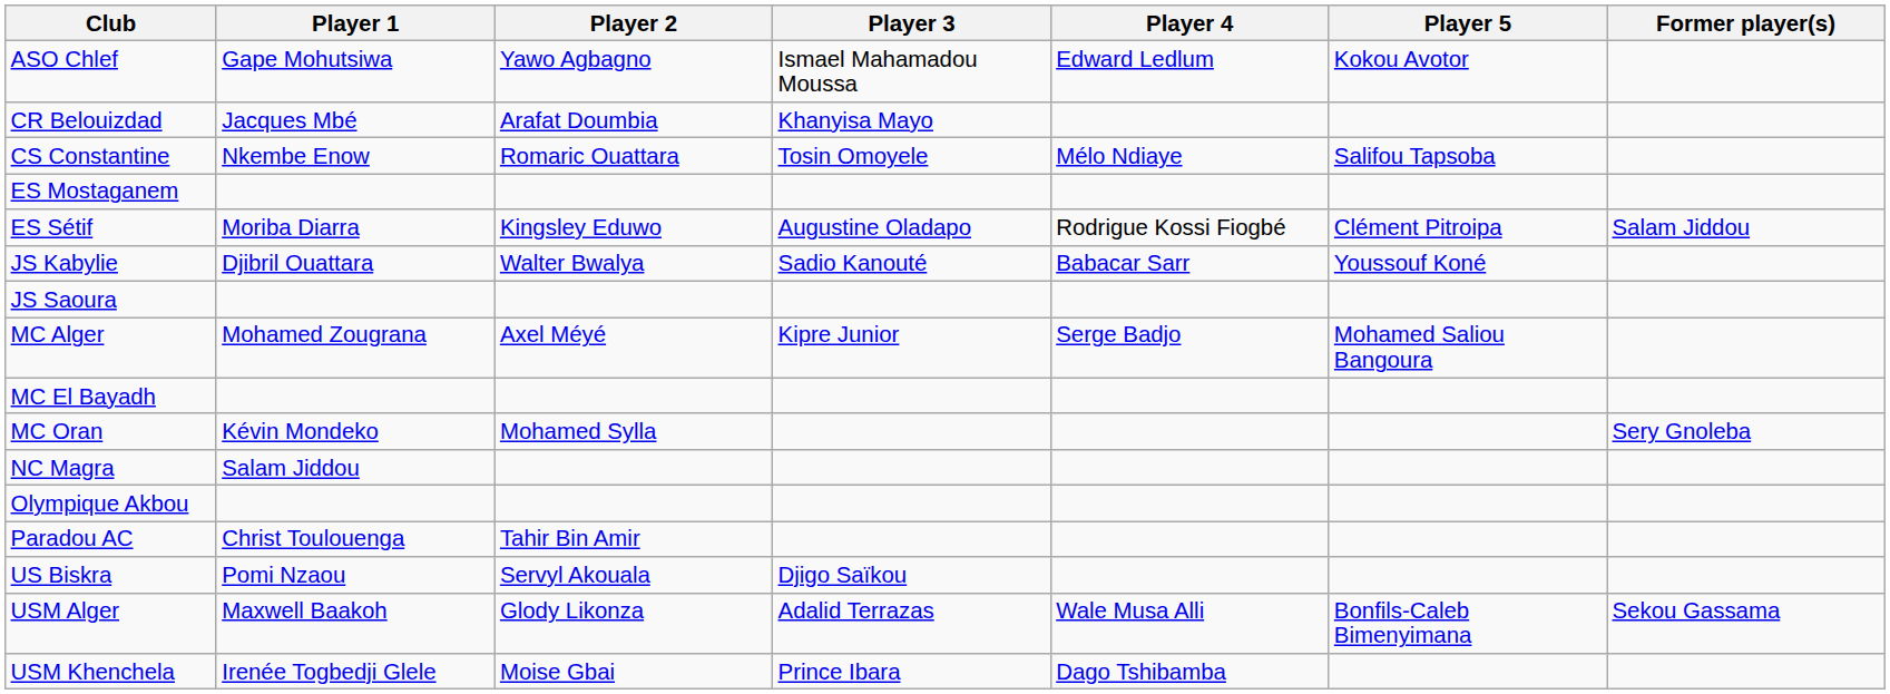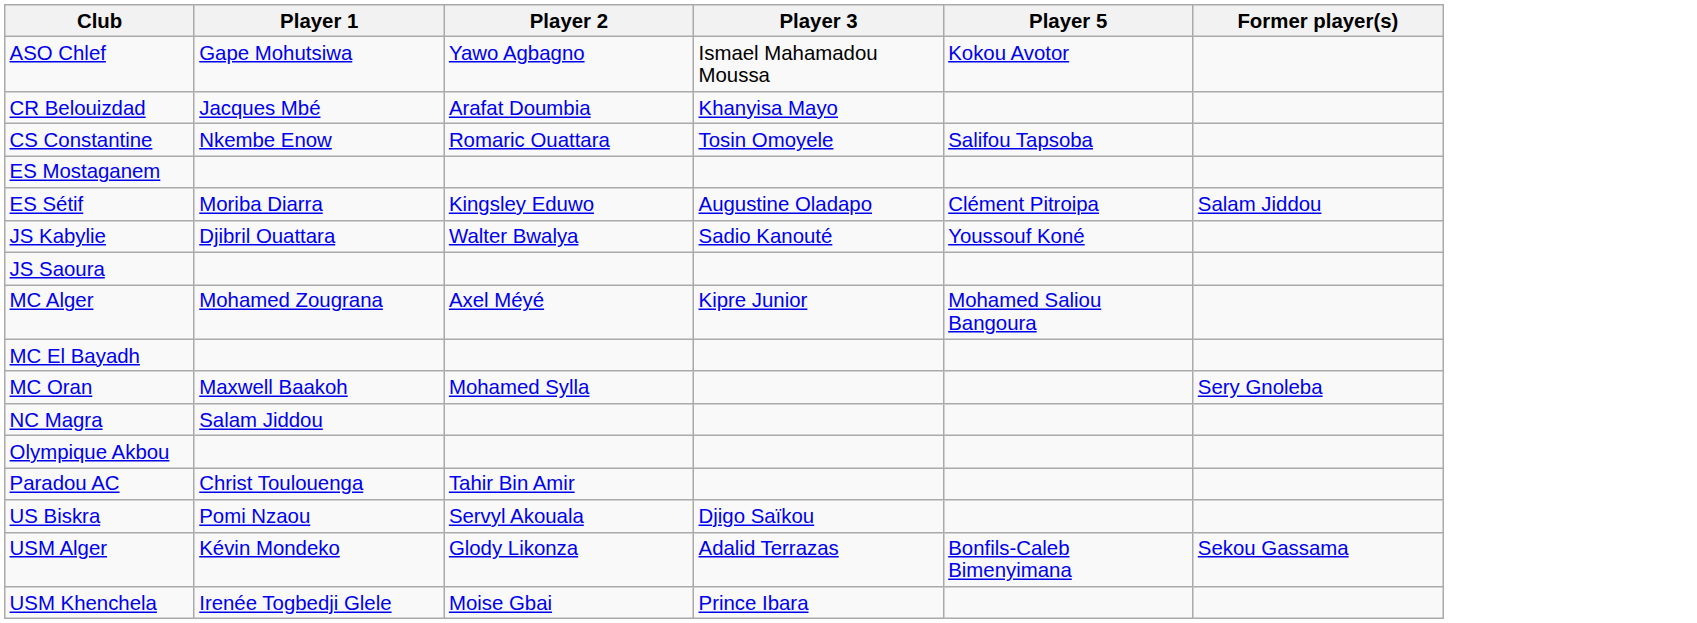 <table class="wikitable" style="text-align: left; font-size:85%">
 <tr>
 <th width="120">Club</th>
 <th width="160">Player 1</th>
 <th width="160">Player 2</th>
 <th width="160">Player 3</th>
-<th width="160">Player 4</th>
 <th width="160">Player 5</th>
 <th width="160">Former player(s)</th>
 </tr>
 <tr style="vertical-align:top;">
 <td><a href='#'>ASO Chlef</a></td>
 <td> <a href='#'>Gape Mohutsiwa</a></td>
 <td> <a href='#'>Yawo Agbagno</a></td>
 <td> Ismael Mahamadou Moussa</td>
-<td> <a href='#'>Edward Ledlum</a></td>
 <td> <a href='#'>Kokou Avotor</a></td>
 <td></td>
 </tr>
 <tr style="vertical-align:top;">
 <td><a href='#'>CR Belouizdad</a></td>
 <td> <a href='#'>Jacques Mbé</a></td>
 <td> <a href='#'>Arafat Doumbia</a></td>
 <td> <a href='#'>Khanyisa Mayo</a></td>
 <td></td>
 <td></td>
-<td></td>
 </tr>
 <tr style="vertical-align:top;">
 <td><a href='#'>CS Constantine</a></td>
 <td> <a href='#'>Nkembe Enow</a></td>
 <td> <a href='#'>Romaric Ouattara</a></td>
 <td> <a href='#'>Tosin Omoyele</a></td>
-<td> <a href='#'>Mélo Ndiaye</a></td>
 <td> <a href='#'>Salifou Tapsoba</a></td>
 <td></td>
 </tr>
 <tr style="vertical-align:top;">
 <td><a href='#'>ES Mostaganem</a></td>
-<td></td>
 <td></td>
 <td></td>
 <td></td>
 <td></td>
 <td></td>
 </tr>
 <tr style="vertical-align:top;">
 <td><a href='#'>ES Sétif</a></td>
 <td> <a href='#'>Moriba Diarra</a></td>
 <td> <a href='#'>Kingsley Eduwo</a></td>
 <td> <a href='#'>Augustine Oladapo</a></td>
-<td> Rodrigue Kossi Fiogbé</td>
 <td> <a href='#'>Clément Pitroipa</a></td>
 <td> <a href='#'>Salam Jiddou</a></td>
 </tr>
 <tr style="vertical-align:top;">
 <td><a href='#'>JS Kabylie</a></td>
 <td> <a href='#'>Djibril Ouattara</a></td>
 <td> <a href='#'>Walter Bwalya</a></td>
 <td> <a href='#'>Sadio Kanouté</a></td>
-<td> <a href='#'>Babacar Sarr</a></td>
 <td> <a href='#'>Youssouf Koné</a></td>
 <td></td>
 </tr>
 <tr style="vertical-align:top;">
 <td><a href='#'>JS Saoura</a></td>
-<td></td>
 <td></td>
 <td></td>
 <td></td>
 <td></td>
 <td></td>
 </tr>
 <tr style="vertical-align:top;">
 <td><a href='#'>MC Alger</a></td>
 <td> <a href='#'>Mohamed Zougrana</a></td>
 <td> <a href='#'>Axel Méyé</a></td>
 <td> <a href='#'>Kipre Junior</a></td>
-<td> <a href='#'>Serge Badjo</a></td>
 <td> <a href='#'>Mohamed Saliou Bangoura</a></td>
 <td></td>
 </tr>
 <tr style="vertical-align:top;">
 <td><a href='#'>MC El Bayadh</a></td>
 <td></td>
 <td></td>
 <td></td>
 <td></td>
 <td></td>
-<td></td>
 </tr>
 <tr style="vertical-align:top;">
 <td><a href='#'>MC Oran</a></td>
-<td> <a href='#'>Kévin Mondeko</a></td>
+<td> <a href='#'>Maxwell Baakoh</a></td>
 <td> <a href='#'>Mohamed Sylla</a></td>
-<td></td>
 <td></td>
 <td></td>
 <td> <a href='#'>Sery Gnoleba</a></td>
 </tr>
 <tr style="vertical-align:top;">
 <td><a href='#'>NC Magra</a></td>
 <td> <a href='#'>Salam Jiddou</a></td>
 <td></td>
 <td></td>
 <td></td>
 <td></td>
-<td></td>
 </tr>
 <tr style="vertical-align:top;">
 <td><a href='#'>Olympique Akbou</a></td>
-<td></td>
 <td></td>
 <td></td>
 <td></td>
 <td></td>
 <td></td>
 </tr>
 <tr style="vertical-align:top;">
 <td><a href='#'>Paradou AC</a></td>
 <td> <a href='#'>Christ Toulouenga</a></td>
 <td> <a href='#'>Tahir Bin Amir</a></td>
 <td></td>
 <td></td>
 <td></td>
-<td></td>
 </tr>
 <tr style="vertical-align:top;">
 <td><a href='#'>US Biskra</a></td>
 <td> <a href='#'>Pomi Nzaou</a></td>
 <td> <a href='#'>Servyl Akouala</a></td>
 <td> <a href='#'>Djigo Saïkou</a></td>
 <td></td>
 <td></td>
-<td></td>
 </tr>
 <tr style="vertical-align:top;">
 <td><a href='#'>USM Alger</a></td>
-<td> <a href='#'>Maxwell Baakoh</a></td>
+<td> <a href='#'>Kévin Mondeko</a></td>
 <td> <a href='#'>Glody Likonza</a></td>
 <td> <a href='#'>Adalid Terrazas</a></td>
-<td> <a href='#'>Wale Musa Alli</a></td>
 <td> <a href='#'>Bonfils-Caleb Bimenyimana</a></td>
 <td> <a href='#'>Sekou Gassama</a></td>
 </tr>
 <tr style="vertical-align:top;">
 <td><a href='#'>USM Khenchela</a></td>
 <td> <a href='#'>Irenée Togbedji Glele</a></td>
 <td> <a href='#'>Moise Gbai</a></td>
 <td> <a href='#'>Prince Ibara</a></td>
-<td> <a href='#'>Dago Tshibamba</a></td>
 <td></td>
 <td></td>
 </tr>
 </table>
